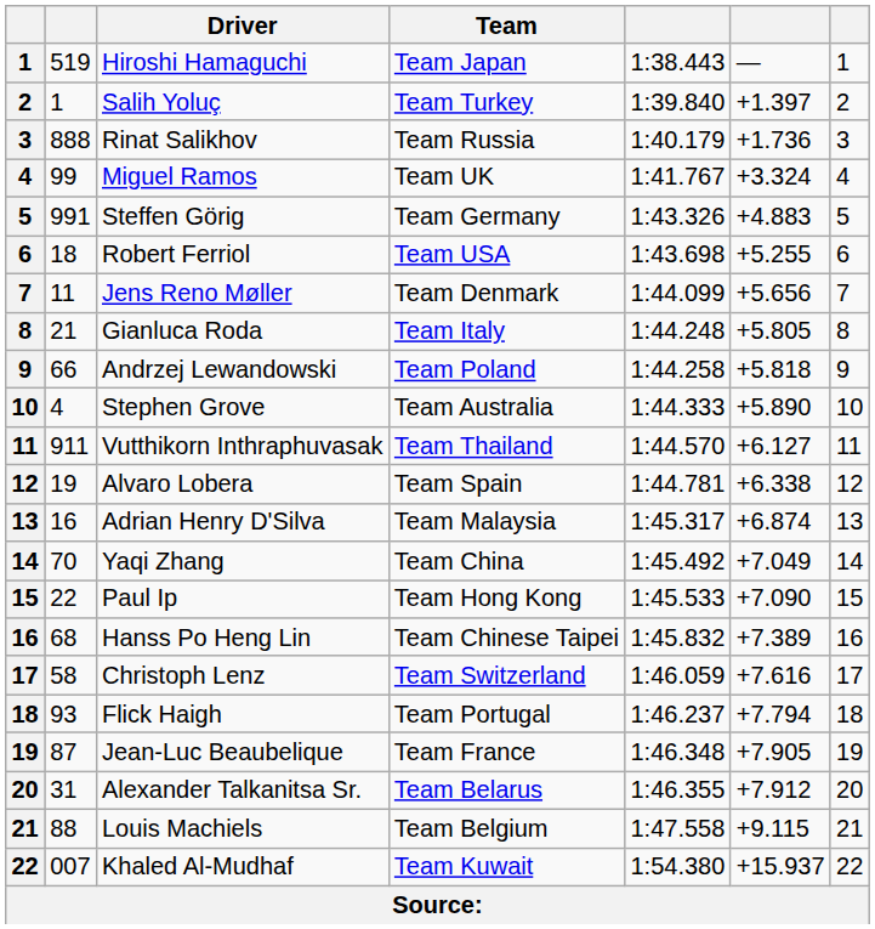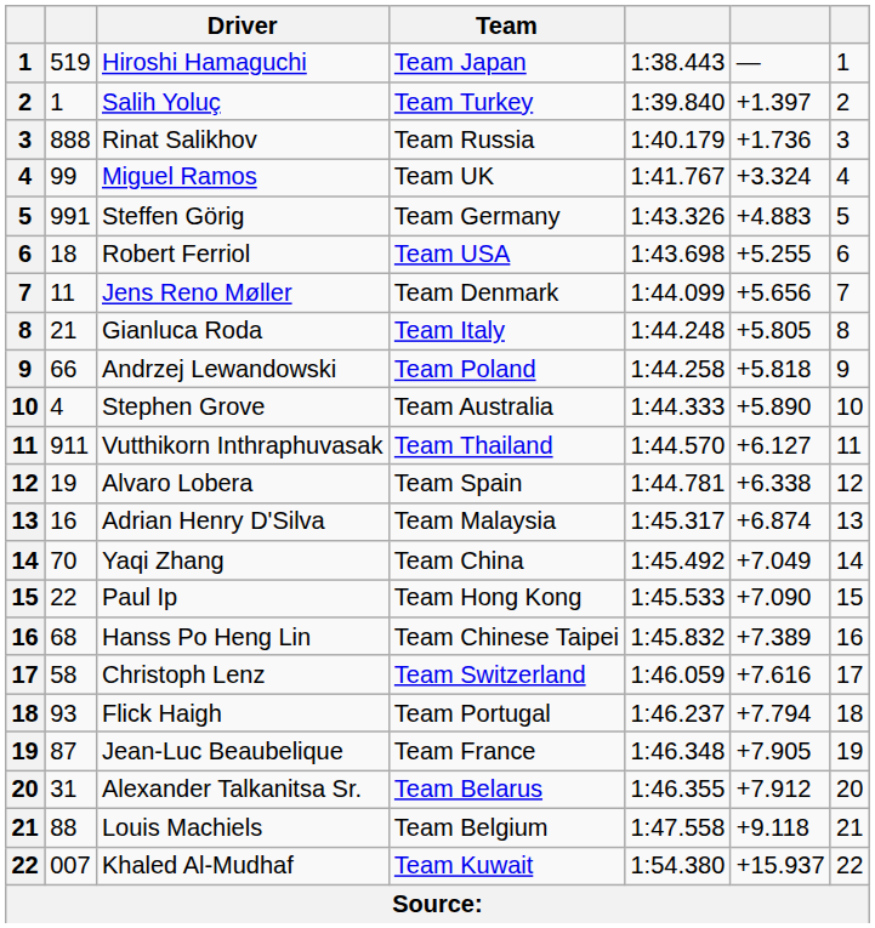 <table class="wikitable" style="font-size:85%;">
 <tr>
 <th scope="col"></th>
 <th scope="col"></th>
 <th scope="col">Driver</th>
 <th scope="col">Team</th>
 <th scope="col"></th>
 <th scope="col"></th>
 <th scope="col"></th>
 </tr>
 <tr>
 <th>1</th>
 <td>519</td>
 <td><a href='#'>Hiroshi Hamaguchi</a></td>
 <td> <a href='#'>Team Japan</a></td>
 <td>1:38.443</td>
 <td>—</td>
 <td>1</td>
 </tr>
 <tr>
 <th>2</th>
 <td>1</td>
 <td><a href='#'>Salih Yoluç</a></td>
 <td> <a href='#'>Team Turkey</a></td>
 <td>1:39.840</td>
 <td>+1.397</td>
 <td>2</td>
 </tr>
 <tr>
 <th>3</th>
 <td>888</td>
 <td>Rinat Salikhov</td>
 <td> Team Russia</td>
 <td>1:40.179</td>
 <td>+1.736</td>
 <td>3</td>
 </tr>
 <tr>
 <th>4</th>
 <td>99</td>
 <td><a href='#'>Miguel Ramos</a></td>
 <td> Team UK</td>
 <td>1:41.767</td>
 <td>+3.324</td>
 <td>4</td>
 </tr>
 <tr>
 <th>5</th>
 <td>991</td>
 <td>Steffen Görig</td>
 <td> Team Germany</td>
 <td>1:43.326</td>
 <td>+4.883</td>
 <td>5</td>
 </tr>
 <tr>
 <th>6</th>
 <td>18</td>
 <td>Robert Ferriol</td>
 <td> <a href='#'>Team USA</a></td>
 <td>1:43.698</td>
 <td>+5.255</td>
 <td>6</td>
 </tr>
 <tr>
 <th>7</th>
 <td>11</td>
 <td><a href='#'>Jens Reno Møller</a></td>
 <td> Team Denmark</td>
 <td>1:44.099</td>
 <td>+5.656</td>
 <td>7</td>
 </tr>
 <tr>
 <th>8</th>
 <td>21</td>
 <td>Gianluca Roda</td>
 <td> <a href='#'>Team Italy</a></td>
 <td>1:44.248</td>
 <td>+5.805</td>
 <td>8</td>
 </tr>
 <tr>
 <th>9</th>
 <td>66</td>
 <td>Andrzej Lewandowski</td>
 <td> <a href='#'>Team Poland</a></td>
 <td>1:44.258</td>
 <td>+5.818</td>
 <td>9</td>
 </tr>
 <tr>
 <th>10</th>
 <td>4</td>
 <td>Stephen Grove</td>
 <td> Team Australia</td>
 <td>1:44.333</td>
 <td>+5.890</td>
 <td>10</td>
 </tr>
 <tr>
 <th>11</th>
 <td>911</td>
 <td>Vutthikorn Inthraphuvasak</td>
 <td> <a href='#'>Team Thailand</a></td>
 <td>1:44.570</td>
 <td>+6.127</td>
 <td>11</td>
 </tr>
 <tr>
 <th>12</th>
 <td>19</td>
 <td>Alvaro Lobera</td>
 <td> Team Spain</td>
 <td>1:44.781</td>
 <td>+6.338</td>
 <td>12</td>
 </tr>
 <tr>
 <th>13</th>
 <td>16</td>
 <td>Adrian Henry D'Silva</td>
 <td> Team Malaysia</td>
 <td>1:45.317</td>
 <td>+6.874</td>
 <td>13</td>
 </tr>
 <tr>
 <th>14</th>
 <td>70</td>
 <td>Yaqi Zhang</td>
 <td> Team China</td>
 <td>1:45.492</td>
 <td>+7.049</td>
 <td>14</td>
 </tr>
 <tr>
 <th>15</th>
 <td>22</td>
 <td>Paul Ip</td>
 <td> Team Hong Kong</td>
 <td>1:45.533</td>
 <td>+7.090</td>
 <td>15</td>
 </tr>
 <tr>
 <th>16</th>
 <td>68</td>
 <td>Hanss Po Heng Lin</td>
 <td> Team Chinese Taipei</td>
 <td>1:45.832</td>
 <td>+7.389</td>
 <td>16</td>
 </tr>
 <tr>
 <th>17</th>
 <td>58</td>
 <td>Christoph Lenz</td>
 <td> <a href='#'>Team Switzerland</a></td>
 <td>1:46.059</td>
 <td>+7.616</td>
 <td>17</td>
 </tr>
 <tr>
 <th>18</th>
 <td>93</td>
 <td>Flick Haigh</td>
 <td> Team Portugal</td>
 <td>1:46.237</td>
 <td>+7.794</td>
 <td>18</td>
 </tr>
 <tr>
 <th>19</th>
 <td>87</td>
 <td>Jean-Luc Beaubelique</td>
 <td> Team France</td>
 <td>1:46.348</td>
 <td>+7.905</td>
 <td>19</td>
 </tr>
 <tr>
 <th>20</th>
 <td>31</td>
 <td>Alexander Talkanitsa Sr.</td>
 <td> <a href='#'>Team Belarus</a></td>
 <td>1:46.355</td>
 <td>+7.912</td>
 <td>20</td>
 </tr>
 <tr>
 <th>21</th>
 <td>88</td>
 <td>Louis Machiels</td>
 <td> Team Belgium</td>
 <td>1:47.558</td>
-<td>+9.115</td>
+<td>+9.118</td>
 <td>21</td>
 </tr>
 <tr>
 <th>22</th>
 <td>007</td>
 <td>Khaled Al-Mudhaf</td>
 <td> <a href='#'>Team Kuwait</a></td>
 <td>1:54.380</td>
 <td>+15.937</td>
 <td>22</td>
 </tr>
 <tr class="sortbottom">
 <th colspan=7>Source:</th>
 </tr>
 </table>
